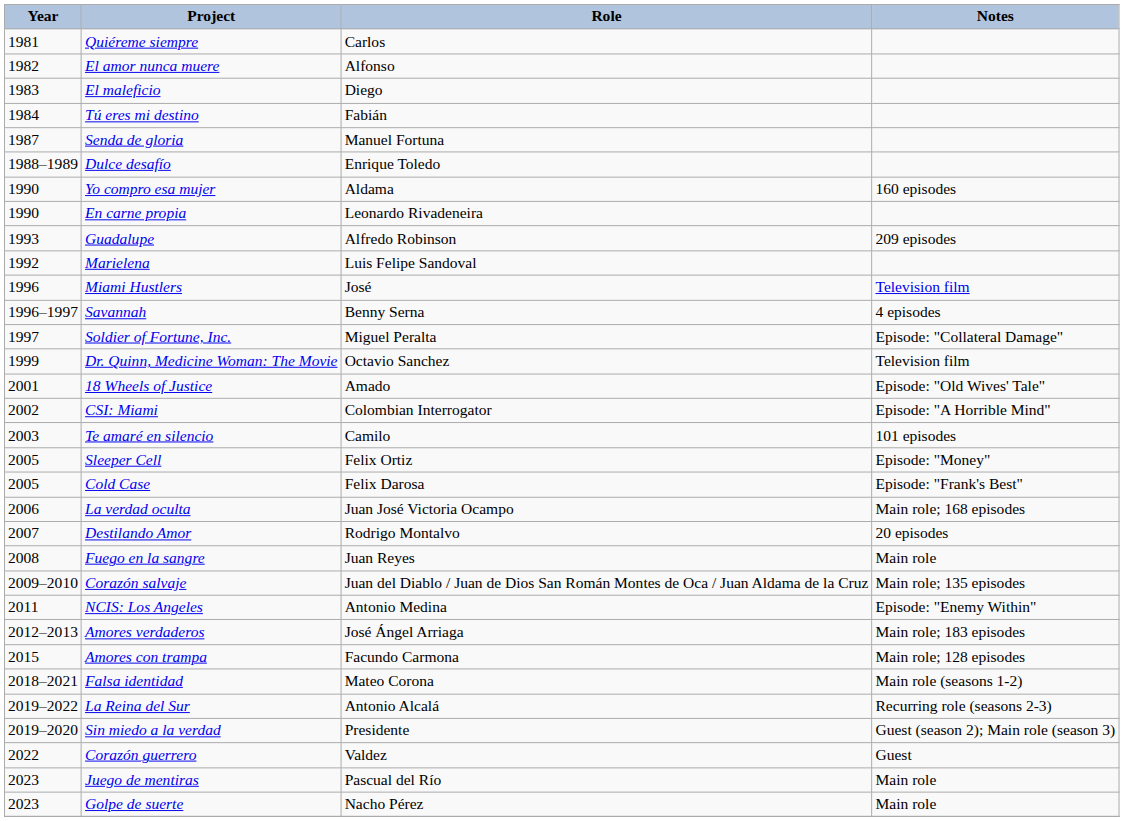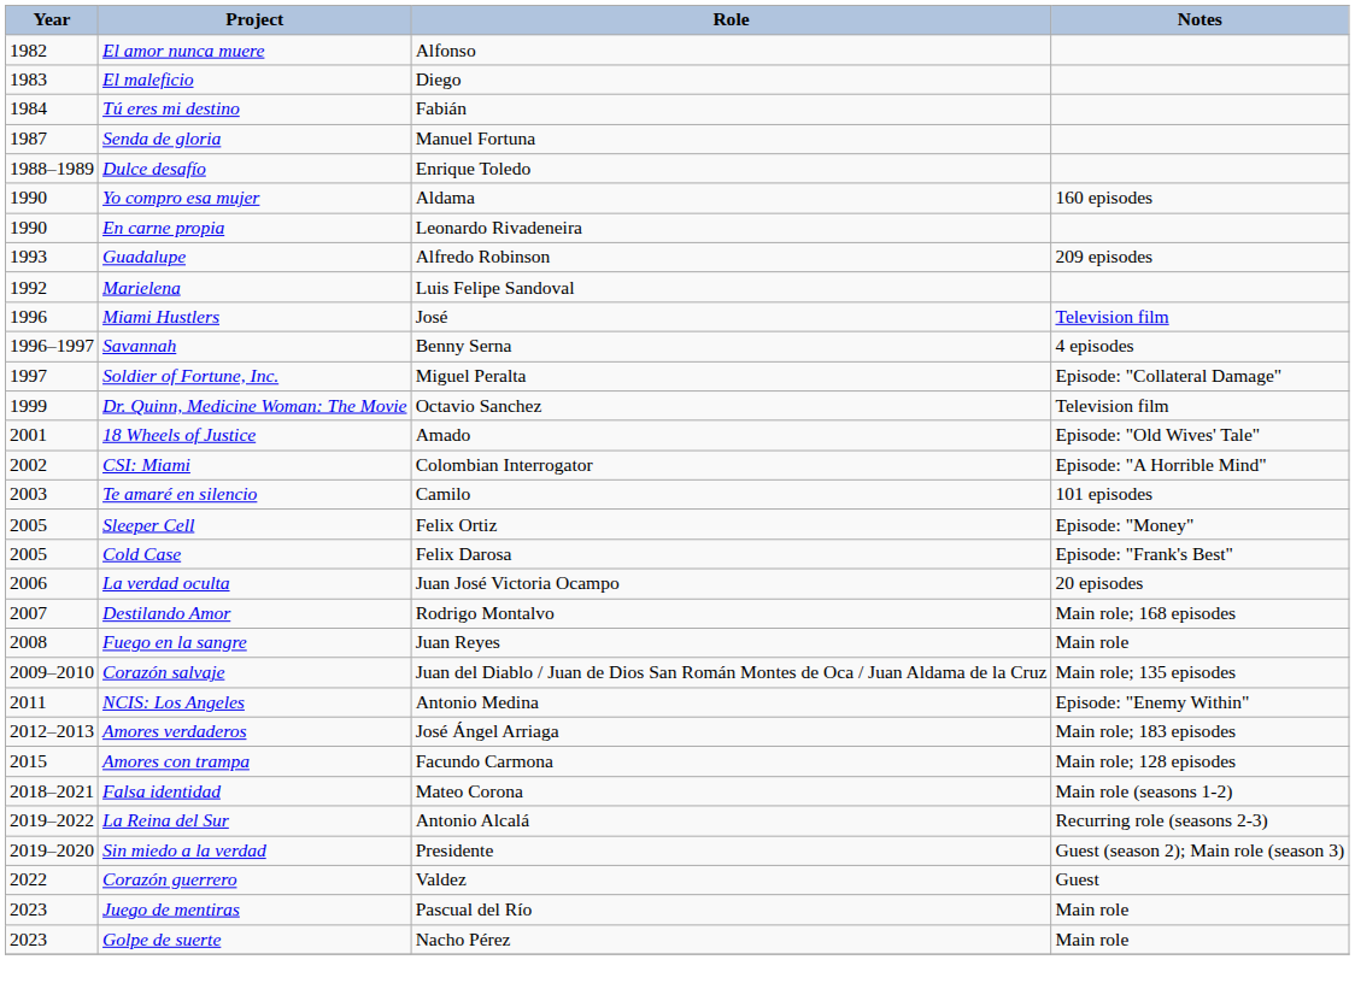 <table class="wikitable">
 <tr>
 <th style="background:#B0C4DE;">Year</th>
 <th style="background:#B0C4DE;">Project</th>
 <th style="background:#B0C4DE;">Role</th>
 <th style="background:#B0C4DE;">Notes</th>
-</tr>
-<tr>
-<td>1981</td>
-<td><em><a href='#'>Quiéreme siempre</a></em></td>
-<td>Carlos</td>
-<td></td>
 </tr>
 <tr>
 <td>1982</td>
 <td><em><a href='#'>El amor nunca muere</a></em></td>
 <td>Alfonso</td>
 <td></td>
 </tr>
 <tr>
 <td>1983</td>
 <td><em><a href='#'>El maleficio</a></em></td>
 <td>Diego</td>
 <td></td>
 </tr>
 <tr>
 <td>1984</td>
 <td><em><a href='#'>Tú eres mi destino</a></em></td>
 <td>Fabián</td>
 <td></td>
 </tr>
 <tr>
 <td>1987</td>
 <td><em><a href='#'>Senda de gloria</a></em></td>
 <td>Manuel Fortuna</td>
 <td></td>
 </tr>
 <tr>
 <td>1988–1989</td>
 <td><em><a href='#'>Dulce desafío</a></em></td>
 <td>Enrique Toledo</td>
 <td></td>
 </tr>
 <tr>
 <td>1990</td>
 <td><em><a href='#'>Yo compro esa mujer</a></em></td>
 <td>Aldama</td>
 <td>160 episodes</td>
 </tr>
 <tr>
 <td>1990</td>
 <td><em><a href='#'>En carne propia</a></em></td>
 <td>Leonardo Rivadeneira</td>
 <td></td>
 </tr>
 <tr>
 <td>1993</td>
 <td><em><a href='#'>Guadalupe</a></em></td>
 <td>Alfredo Robinson</td>
 <td>209 episodes</td>
 </tr>
 <tr>
 <td>1992</td>
 <td><em><a href='#'>Marielena</a></em></td>
 <td>Luis Felipe Sandoval</td>
 <td></td>
 </tr>
 <tr>
 <td>1996</td>
 <td><em><a href='#'>Miami Hustlers</a></em></td>
 <td>José</td>
 <td><a href='#'>Television film</a></td>
 </tr>
 <tr>
 <td>1996–1997</td>
 <td><em><a href='#'>Savannah</a></em></td>
 <td>Benny Serna</td>
 <td>4 episodes</td>
 </tr>
 <tr>
 <td>1997</td>
 <td><em><a href='#'>Soldier of Fortune, Inc.</a></em></td>
 <td>Miguel Peralta</td>
 <td>Episode: "Collateral Damage"</td>
 </tr>
 <tr>
 <td>1999</td>
 <td><em><a href='#'>Dr. Quinn, Medicine Woman: The Movie</a></em></td>
 <td>Octavio Sanchez</td>
 <td>Television film</td>
 </tr>
 <tr>
 <td>2001</td>
 <td><em><a href='#'>18 Wheels of Justice</a></em></td>
 <td>Amado</td>
 <td>Episode: "Old Wives' Tale"</td>
 </tr>
 <tr>
 <td>2002</td>
 <td><em><a href='#'>CSI: Miami</a></em></td>
 <td>Colombian Interrogator</td>
 <td>Episode: "A Horrible Mind"</td>
 </tr>
 <tr>
 <td>2003</td>
 <td><em><a href='#'>Te amaré en silencio</a></em></td>
 <td>Camilo</td>
 <td>101 episodes</td>
 </tr>
 <tr>
 <td>2005</td>
 <td><em><a href='#'>Sleeper Cell</a></em></td>
 <td>Felix Ortiz</td>
 <td>Episode: "Money"</td>
 </tr>
 <tr>
 <td>2005</td>
 <td><em><a href='#'>Cold Case</a></em></td>
 <td>Felix Darosa</td>
 <td>Episode: "Frank's Best"</td>
 </tr>
 <tr>
 <td>2006</td>
 <td><em><a href='#'>La verdad oculta</a></em></td>
 <td>Juan José Victoria Ocampo</td>
-<td>Main role; 168 episodes</td>
+<td>20 episodes</td>
 </tr>
 <tr>
 <td>2007</td>
 <td><em><a href='#'>Destilando Amor</a></em></td>
 <td>Rodrigo Montalvo</td>
-<td>20 episodes</td>
+<td>Main role; 168 episodes</td>
 </tr>
 <tr>
 <td>2008</td>
 <td><em><a href='#'>Fuego en la sangre</a></em></td>
 <td>Juan Reyes</td>
 <td>Main role</td>
 </tr>
 <tr>
 <td>2009–2010</td>
 <td><em><a href='#'>Corazón salvaje</a></em></td>
 <td>Juan del Diablo / Juan de Dios San Román Montes de Oca / Juan Aldama de la Cruz</td>
 <td>Main role; 135 episodes</td>
 </tr>
 <tr>
 <td>2011</td>
 <td><em><a href='#'>NCIS: Los Angeles</a></em></td>
 <td>Antonio Medina</td>
 <td>Episode: "Enemy Within"</td>
 </tr>
 <tr>
 <td>2012–2013</td>
 <td><em><a href='#'>Amores verdaderos</a></em></td>
 <td>José Ángel Arriaga</td>
 <td>Main role; 183 episodes</td>
 </tr>
 <tr>
 <td>2015</td>
 <td><em><a href='#'>Amores con trampa</a></em></td>
 <td>Facundo Carmona</td>
 <td>Main role; 128 episodes</td>
 </tr>
 <tr>
 <td>2018–2021</td>
 <td><em><a href='#'>Falsa identidad</a></em></td>
 <td>Mateo Corona</td>
 <td>Main role (seasons 1-2)</td>
 </tr>
 <tr>
 <td>2019–2022</td>
 <td><em><a href='#'>La Reina del Sur</a></em></td>
 <td>Antonio Alcalá</td>
 <td>Recurring role (seasons 2-3)</td>
 </tr>
 <tr>
 <td>2019–2020</td>
 <td><em><a href='#'>Sin miedo a la verdad</a></em></td>
 <td>Presidente</td>
 <td>Guest (season 2); Main role (season 3)</td>
 </tr>
 <tr>
 <td>2022</td>
 <td><em><a href='#'>Corazón guerrero</a></em></td>
 <td>Valdez</td>
 <td>Guest</td>
 </tr>
 <tr>
 <td>2023</td>
 <td><em><a href='#'>Juego de mentiras</a></em></td>
 <td>Pascual del Río</td>
 <td>Main role</td>
 </tr>
 <tr>
 <td>2023</td>
 <td><em><a href='#'>Golpe de suerte</a></em></td>
 <td>Nacho Pérez</td>
 <td>Main role</td>
 </tr>
 <tr>
 </tr>
 </table>
